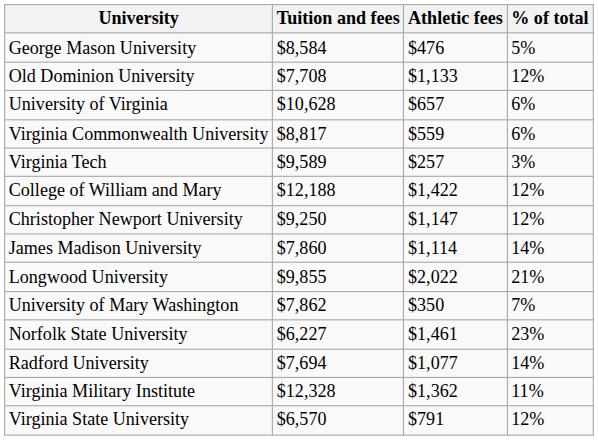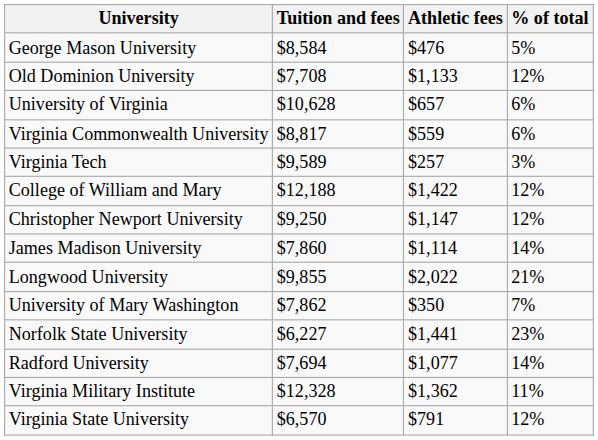 <table class="wikitable">
 <tr>
 <th>University</th>
 <th>Tuition and fees</th>
 <th>Athletic fees</th>
 <th>% of total</th>
 </tr>
 <tr>
 <td>George Mason University</td>
 <td>$8,584</td>
 <td>$476</td>
 <td>5%</td>
 </tr>
 <tr>
 <td>Old Dominion University</td>
 <td>$7,708</td>
 <td>$1,133</td>
 <td>12%</td>
 </tr>
 <tr>
 <td>University of Virginia</td>
 <td>$10,628</td>
 <td>$657</td>
 <td>6%</td>
 </tr>
 <tr>
 <td>Virginia Commonwealth University</td>
 <td>$8,817</td>
 <td>$559</td>
 <td>6%</td>
 </tr>
 <tr>
 <td>Virginia Tech</td>
 <td>$9,589</td>
 <td>$257</td>
 <td>3%</td>
 </tr>
 <tr>
 <td>College of William and Mary</td>
 <td>$12,188</td>
 <td>$1,422</td>
 <td>12%</td>
 </tr>
 <tr>
 <td>Christopher Newport University</td>
 <td>$9,250</td>
 <td>$1,147</td>
 <td>12%</td>
 </tr>
 <tr>
 <td>James Madison University</td>
 <td>$7,860</td>
 <td>$1,114</td>
 <td>14%</td>
 </tr>
 <tr>
 <td>Longwood University</td>
 <td>$9,855</td>
 <td>$2,022</td>
 <td>21%</td>
 </tr>
 <tr>
 <td>University of Mary Washington</td>
 <td>$7,862</td>
 <td>$350</td>
 <td>7%</td>
 </tr>
 <tr>
 <td>Norfolk State University</td>
 <td>$6,227</td>
-<td>$1,461</td>
+<td>$1,441</td>
 <td>23%</td>
 </tr>
 <tr>
 <td>Radford University</td>
 <td>$7,694</td>
 <td>$1,077</td>
 <td>14%</td>
 </tr>
 <tr>
 <td>Virginia Military Institute</td>
 <td>$12,328</td>
 <td>$1,362</td>
 <td>11%</td>
 </tr>
 <tr>
 <td>Virginia State University</td>
 <td>$6,570</td>
 <td>$791</td>
 <td>12%</td>
 </tr>
 </table>
